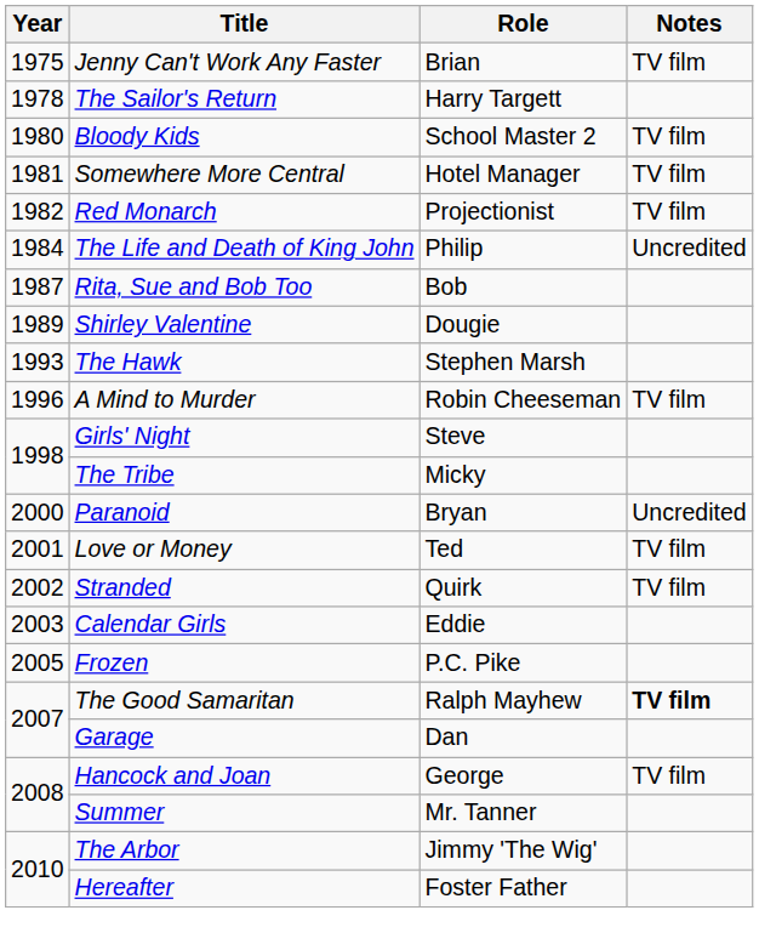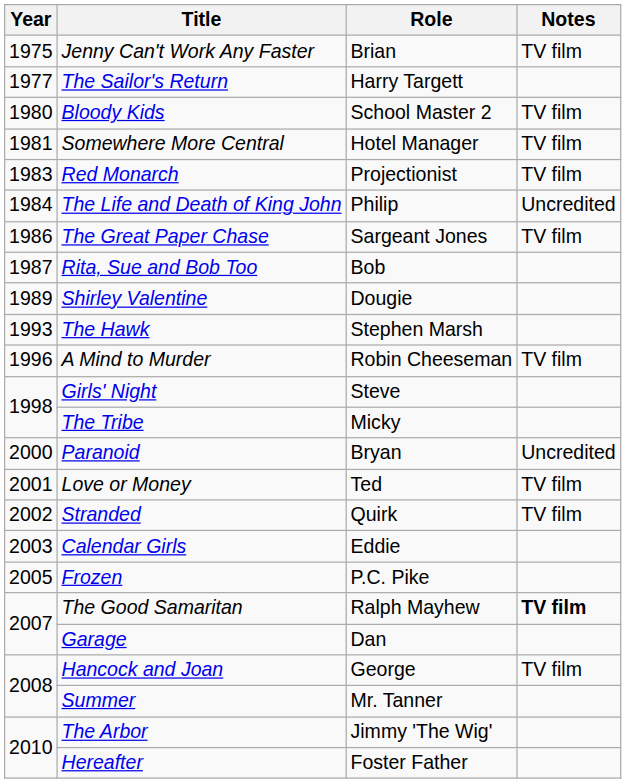 <table class="wikitable sortable">
 <tr>
 <th>Year</th>
 <th>Title</th>
 <th>Role</th>
 <th class="unsortable">Notes</th>
 </tr>
 <tr>
 <td>1975</td>
 <td><em>Jenny Can't Work Any Faster</em></td>
 <td>Brian</td>
 <td>TV film</td>
 </tr>
 <tr>
-<td>1978</td>
+<td>1977</td>
 <td><em><a href='#'>The Sailor's Return</a></em></td>
 <td>Harry Targett</td>
 <td></td>
 </tr>
 <tr>
 <td>1980</td>
 <td><em><a href='#'>Bloody Kids</a></em></td>
 <td>School Master 2</td>
 <td>TV film</td>
 </tr>
 <tr>
 <td>1981</td>
 <td><em>Somewhere More Central</em></td>
 <td>Hotel Manager</td>
 <td>TV film</td>
 </tr>
 <tr>
-<td>1982</td>
+<td>1983</td>
 <td><em><a href='#'>Red Monarch</a></em></td>
 <td>Projectionist</td>
 <td>TV film</td>
 </tr>
 <tr>
 <td>1984</td>
 <td><em><a href='#'>The Life and Death of King John</a></em></td>
 <td>Philip</td>
 <td>Uncredited</td>
+</tr>
+<tr>
+<td>1986</td>
+<td><em><a href='#'>The Great Paper Chase</a></em></td>
+<td>Sargeant Jones</td>
+<td>TV film</td>
 </tr>
 <tr>
 <td>1987</td>
 <td><em><a href='#'>Rita, Sue and Bob Too</a></em></td>
 <td>Bob</td>
 <td></td>
 </tr>
 <tr>
 <td>1989</td>
 <td><em><a href='#'>Shirley Valentine</a></em></td>
 <td>Dougie</td>
 <td></td>
 </tr>
 <tr>
 <td>1993</td>
 <td><em><a href='#'>The Hawk</a></em></td>
 <td>Stephen Marsh</td>
 <td></td>
 </tr>
 <tr>
 <td>1996</td>
 <td><em>A Mind to Murder</em></td>
 <td>Robin Cheeseman</td>
 <td>TV film</td>
 </tr>
 <tr>
 <td rowspan=2>1998</td>
 <td><em><a href='#'>Girls' Night</a></em></td>
 <td>Steve</td>
 <td></td>
 </tr>
 <tr>
 <td><em><a href='#'>The Tribe</a></em></td>
 <td>Micky</td>
 <td></td>
 </tr>
 <tr>
 <td>2000</td>
 <td><em><a href='#'>Paranoid</a></em></td>
 <td>Bryan</td>
 <td>Uncredited</td>
 </tr>
 <tr>
 <td>2001</td>
 <td><em>Love or Money</em></td>
 <td>Ted</td>
 <td>TV film</td>
 </tr>
 <tr>
 <td>2002</td>
 <td><em><a href='#'>Stranded</a></em></td>
 <td>Quirk</td>
 <td>TV film</td>
 </tr>
 <tr>
 <td>2003</td>
 <td><em><a href='#'>Calendar Girls</a></em></td>
 <td>Eddie</td>
 <td></td>
 </tr>
 <tr>
 <td>2005</td>
 <td><em><a href='#'>Frozen</a></em></td>
 <td>P.C. Pike</td>
 <td></td>
 </tr>
 <tr>
 <td rowspan=2>2007</td>
 <td><em>The Good Samaritan</em></td>
 <td>Ralph Mayhew</td>
 <td><strong>TV film</strong></td>
 </tr>
 <tr>
 <td><em><a href='#'>Garage</a></em></td>
 <td>Dan</td>
 <td></td>
 </tr>
 <tr>
 <td rowspan=2>2008</td>
 <td><em><a href='#'>Hancock and Joan</a></em></td>
 <td>George</td>
 <td>TV film</td>
 </tr>
 <tr>
 <td><em><a href='#'>Summer</a></em></td>
 <td>Mr. Tanner</td>
 <td></td>
 </tr>
 <tr>
 <td rowspan=2>2010</td>
 <td><em><a href='#'>The Arbor</a></em></td>
 <td>Jimmy 'The Wig'</td>
 <td></td>
 </tr>
 <tr>
 <td><em><a href='#'>Hereafter</a></em></td>
 <td>Foster Father</td>
 <td></td>
 </tr>
 </table>
